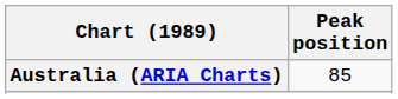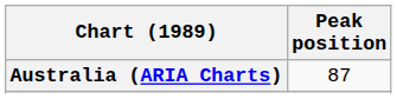 <table class="wikitable sortable plainrowheaders">
 <tr>
 <th scope="col">Chart (1989)</th>
 <th scope="col">Peak<br>position</th>
 </tr>
 <tr>
 <th scope="row">Australia (<a href='#'>ARIA Charts</a>)</th>
-<td align="center">85</td>
+<td align="center">87</td>
 </tr>
 <tr>
 </tr>
 <tr>
 </tr>
 <tr>
 </tr>
 <tr>
 </tr>
 <tr>
 </tr>
 </table>
